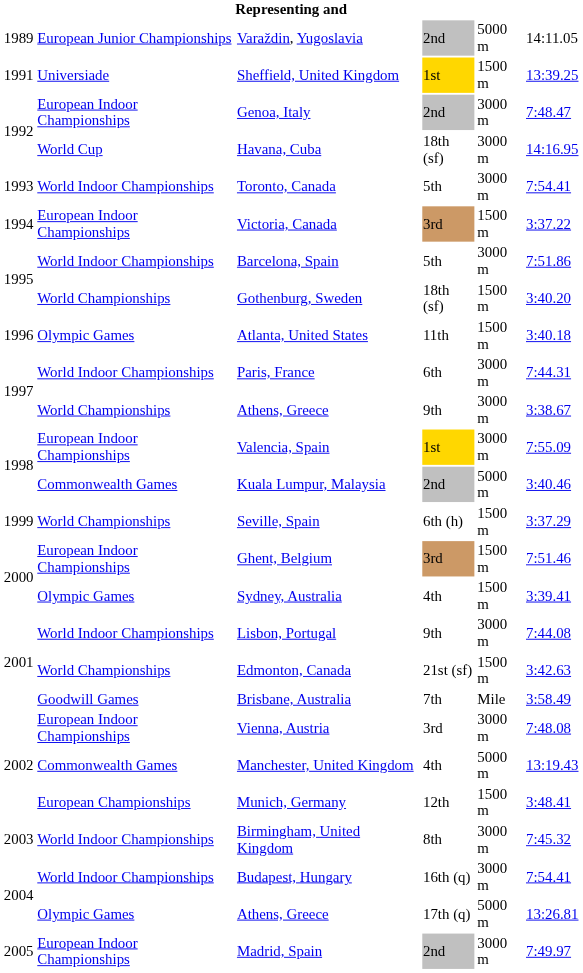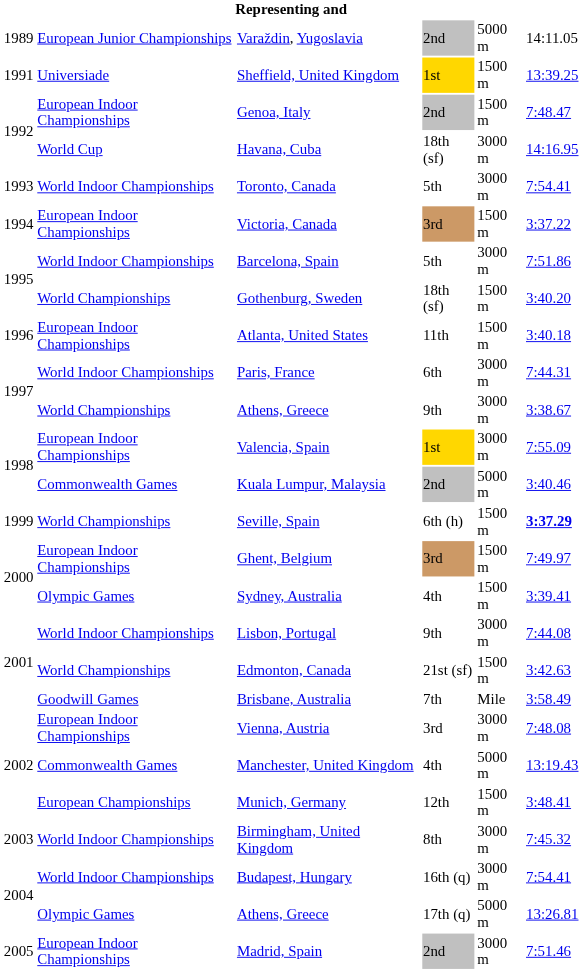 <table>
 <tr>
 <th colspan="6">Representing  and </th>
 </tr>
 <tr>
 <td>1989</td>
 <td><a href='#'>European Junior Championships</a></td>
 <td><a href='#'>Varaždin</a>, <a href='#'>Yugoslavia</a></td>
 <td bgcolor=silver>2nd</td>
 <td>5000 m</td>
 <td>14:11.05</td>
 </tr>
 <tr>
 <td>1991</td>
 <td><a href='#'>Universiade</a></td>
 <td><a href='#'>Sheffield, United Kingdom</a></td>
 <td bgcolor=gold>1st</td>
 <td>1500 m</td>
 <td><a href='#'>13:39.25</a></td>
 </tr>
 <tr>
 <td rowspan=2>1992</td>
 <td><a href='#'>European Indoor Championships</a></td>
 <td><a href='#'>Genoa, Italy</a></td>
 <td bgcolor=silver>2nd</td>
-<td>3000 m</td>
+<td>1500 m</td>
 <td><a href='#'>7:48.47</a></td>
 </tr>
 <tr>
 <td><a href='#'>World Cup</a></td>
 <td><a href='#'>Havana, Cuba</a></td>
 <td>18th (sf)</td>
 <td>3000 m</td>
 <td><a href='#'>14:16.95</a></td>
 </tr>
 <tr>
 <td>1993</td>
 <td><a href='#'>World Indoor Championships</a></td>
 <td><a href='#'>Toronto, Canada</a></td>
 <td>5th</td>
 <td>3000 m</td>
 <td><a href='#'>7:54.41</a></td>
 </tr>
 <tr>
 <td>1994</td>
 <td><a href='#'>European Indoor Championships</a></td>
 <td><a href='#'>Victoria, Canada</a></td>
 <td bgcolor=cc9966>3rd</td>
 <td>1500 m</td>
 <td><a href='#'>3:37.22</a></td>
 </tr>
 <tr>
 <td rowspan=2>1995</td>
 <td><a href='#'>World Indoor Championships</a></td>
 <td><a href='#'>Barcelona, Spain</a></td>
 <td>5th</td>
 <td>3000 m</td>
 <td><a href='#'>7:51.86</a></td>
 </tr>
 <tr>
 <td><a href='#'>World Championships</a></td>
 <td><a href='#'>Gothenburg, Sweden</a></td>
 <td>18th (sf)</td>
 <td>1500 m</td>
 <td><a href='#'>3:40.20</a></td>
 </tr>
 <tr>
 <td>1996</td>
-<td><a href='#'>Olympic Games</a></td>
+<td><a href='#'>European Indoor Championships</a></td>
 <td><a href='#'>Atlanta, United States</a></td>
 <td>11th</td>
 <td>1500 m</td>
 <td><a href='#'>3:40.18</a></td>
 </tr>
 <tr>
 <td rowspan=2>1997</td>
 <td><a href='#'>World Indoor Championships</a></td>
 <td><a href='#'>Paris, France</a></td>
 <td>6th</td>
 <td>3000 m</td>
 <td><a href='#'>7:44.31</a></td>
 </tr>
 <tr>
 <td><a href='#'>World Championships</a></td>
 <td><a href='#'>Athens, Greece</a></td>
 <td>9th</td>
 <td>3000 m</td>
 <td><a href='#'>3:38.67</a></td>
 </tr>
 <tr>
 <td rowspan=2>1998</td>
 <td><a href='#'>European Indoor Championships</a></td>
 <td><a href='#'>Valencia, Spain</a></td>
 <td bgcolor=gold>1st</td>
 <td>3000 m</td>
 <td><a href='#'>7:55.09</a></td>
 </tr>
 <tr>
 <td><a href='#'>Commonwealth Games</a></td>
 <td><a href='#'>Kuala Lumpur, Malaysia</a></td>
 <td bgcolor=silver>2nd</td>
 <td>5000 m</td>
 <td><a href='#'>3:40.46</a></td>
 </tr>
 <tr>
 <td>1999</td>
 <td><a href='#'>World Championships</a></td>
 <td><a href='#'>Seville, Spain</a></td>
 <td>6th (h)</td>
 <td>1500 m</td>
-<td><a href='#'>3:37.29</a></td>
+<td><strong><a href='#'>3:37.29</a></strong></td>
 </tr>
 <tr>
 <td rowspan=2>2000</td>
 <td><a href='#'>European Indoor Championships</a></td>
 <td><a href='#'>Ghent, Belgium</a></td>
 <td bgcolor=cc9966>3rd</td>
 <td>1500 m</td>
-<td><a href='#'>7:51.46</a></td>
+<td><a href='#'>7:49.97</a></td>
 </tr>
 <tr>
 <td><a href='#'>Olympic Games</a></td>
 <td><a href='#'>Sydney, Australia</a></td>
 <td>4th</td>
 <td>1500 m</td>
 <td><a href='#'>3:39.41</a></td>
 </tr>
 <tr>
 <td rowspan=3>2001</td>
 <td><a href='#'>World Indoor Championships</a></td>
 <td><a href='#'>Lisbon, Portugal</a></td>
 <td>9th</td>
 <td>3000 m</td>
 <td><a href='#'>7:44.08</a></td>
 </tr>
 <tr>
 <td><a href='#'>World Championships</a></td>
 <td><a href='#'>Edmonton, Canada</a></td>
 <td>21st (sf)</td>
 <td>1500 m</td>
 <td><a href='#'>3:42.63</a></td>
 </tr>
 <tr>
 <td><a href='#'>Goodwill Games</a></td>
 <td><a href='#'>Brisbane, Australia</a></td>
 <td>7th</td>
 <td>Mile</td>
 <td><a href='#'>3:58.49</a></td>
 </tr>
 <tr>
 <td rowspan=3>2002</td>
 <td><a href='#'>European Indoor Championships</a></td>
 <td><a href='#'>Vienna, Austria</a></td>
 <td>3rd</td>
 <td>3000 m</td>
 <td><a href='#'>7:48.08</a></td>
 </tr>
 <tr>
 <td><a href='#'>Commonwealth Games</a></td>
 <td><a href='#'>Manchester, United Kingdom</a></td>
 <td>4th</td>
 <td>5000 m</td>
 <td><a href='#'>13:19.43</a></td>
 </tr>
 <tr>
 <td><a href='#'>European Championships</a></td>
 <td><a href='#'>Munich, Germany</a></td>
 <td>12th</td>
 <td>1500 m</td>
 <td><a href='#'>3:48.41</a></td>
 </tr>
 <tr>
 <td>2003</td>
 <td><a href='#'>World Indoor Championships</a></td>
 <td><a href='#'>Birmingham, United Kingdom</a></td>
 <td>8th</td>
 <td>3000 m</td>
 <td><a href='#'>7:45.32</a></td>
 </tr>
 <tr>
 <td rowspan=2>2004</td>
 <td><a href='#'>World Indoor Championships</a></td>
 <td><a href='#'>Budapest, Hungary</a></td>
 <td>16th (q)</td>
 <td>3000 m</td>
 <td><a href='#'>7:54.41</a></td>
 </tr>
 <tr>
 <td><a href='#'>Olympic Games</a></td>
 <td><a href='#'>Athens, Greece</a></td>
 <td>17th (q)</td>
 <td>5000 m</td>
 <td><a href='#'>13:26.81</a></td>
 </tr>
 <tr>
 <td>2005</td>
 <td><a href='#'>European Indoor Championships</a></td>
 <td><a href='#'>Madrid, Spain</a></td>
 <td bgcolor=silver>2nd</td>
 <td>3000 m</td>
-<td><a href='#'>7:49.97</a></td>
+<td><a href='#'>7:51.46</a></td>
 </tr>
 </table>
